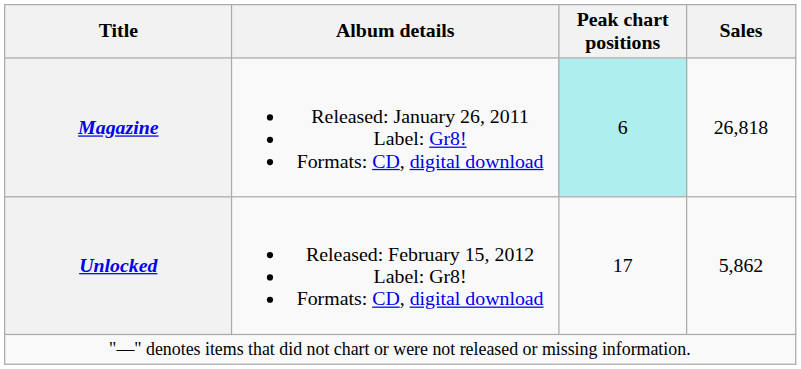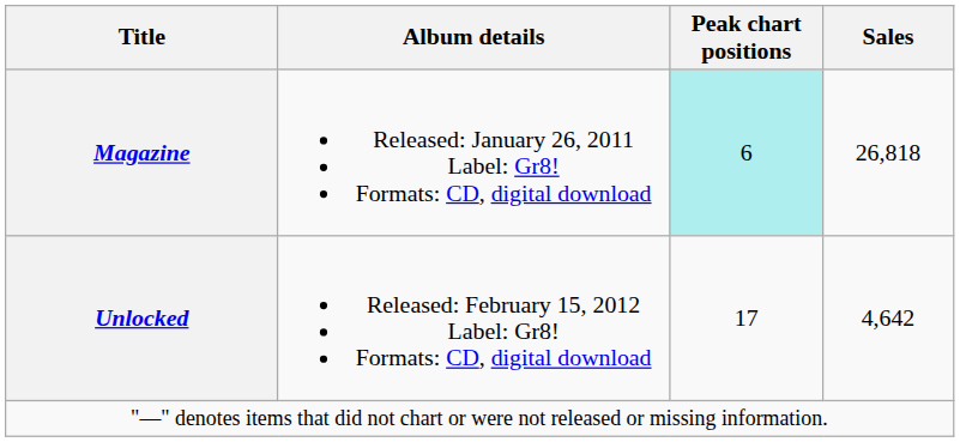 <table class="wikitable plainrowheaders" style="text-align:center;" border="1">
 <tr>
 <th scope="col" style="width:11em;">Title</th>
 <th scope="col" style="width:16em;">Album details</th>
 <th scope="col" style="width:6em;">Peak chart <br>positions<br></th>
 <th scope="col" style="width:5em;">Sales<br></th>
 </tr>
 <tr>
 <th scope="row"><em><a href='#'>Magazine</a></em></th>
 <td><br><ul><li>Released: January 26, 2011</li><li>Label: <a href='#'>Gr8!</a></li><li>Formats: <a href='#'>CD</a>, <a href='#'>digital download</a></li></ul></td>
 <td style="background: paleturquoise;">6</td>
 <td>26,818</td>
 </tr>
 <tr>
 <th scope="row"><em><a href='#'>Unlocked</a></em></th>
 <td><br><ul><li>Released: February 15, 2012</li><li>Label: Gr8!</li><li>Formats: <a href='#'>CD</a>, <a href='#'>digital download</a></li></ul></td>
 <td>17</td>
-<td>5,862</td>
+<td>4,642</td>
 </tr>
 <tr>
 <td align="center" colspan="8" style="font-size:90%">"—" denotes items that did not chart or were not released or missing information.</td>
 </tr>
 </table>
